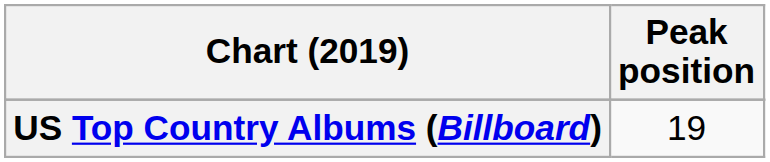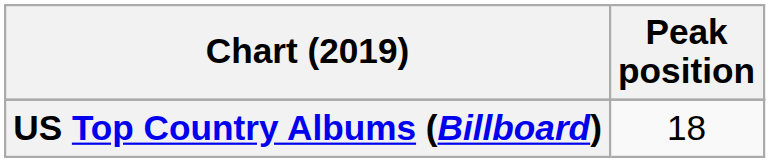 <table class="wikitable sortable plainrowheaders" style="text-align:center">
 <tr>
 <th scope="col">Chart (2019)</th>
 <th scope="col">Peak<br>position</th>
 </tr>
 <tr>
 </tr>
 <tr>
 <th scope="row">US <a href='#'>Top Country Albums</a> (<em><a href='#'>Billboard</a></em>)</th>
-<td>19</td>
+<td>18</td>
 </tr>
 </table>
